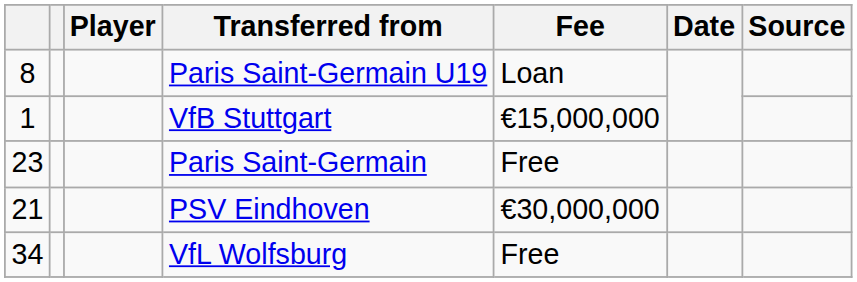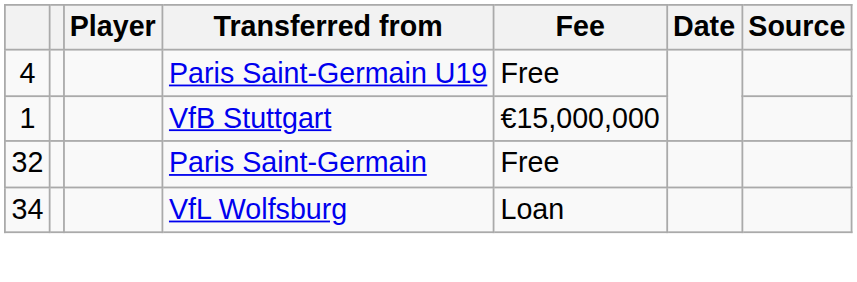 <table class="wikitable plainrowheaders sortable">
 <tr>
 <th></th>
 <th></th>
 <th scope=col><strong>Player</strong></th>
 <th><strong>Transferred from</strong></th>
 <th !scope=col; style="width: 65px;"><strong>Fee</strong></th>
 <th scope=col><strong>Date</strong></th>
 <th scope=col><strong>Source</strong></th>
 </tr>
 <tr>
-<td align=center>8</td>
+<td align=center>4</td>
 <td align=center></td>
 <td></td>
 <td> <a href='#'>Paris Saint-Germain U19</a></td>
-<td>Loan</td>
+<td>Free</td>
 <td rowspan=2></td>
 <td></td>
 </tr>
 <tr>
 <td align=center>1</td>
 <td align=center></td>
 <td></td>
 <td> <a href='#'>VfB Stuttgart</a></td>
 <td align=center>€15,000,000</td>
 <td></td>
 </tr>
 <tr>
-<td align=center>23</td>
+<td align=center>32</td>
 <td align=center></td>
 <td></td>
 <td> <a href='#'>Paris Saint-Germain</a></td>
 <td>Free</td>
 <td></td>
 <td></td>
 </tr>
 <tr>
-<td align=center>21</td>
-<td align=center></td>
-<td></td>
-<td> <a href='#'>PSV Eindhoven</a></td>
-<td align=center>€30,000,000</td>
-<td></td>
-<td></td>
-</tr>
-<tr>
 <td align=center>34</td>
 <td align=center></td>
 <td></td>
 <td> <a href='#'>VfL Wolfsburg</a></td>
-<td>Free</td>
+<td>Loan</td>
 <td></td>
 <td></td>
 </tr>
 </table>
